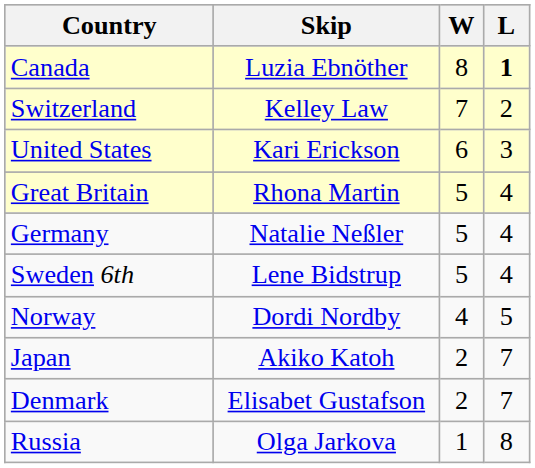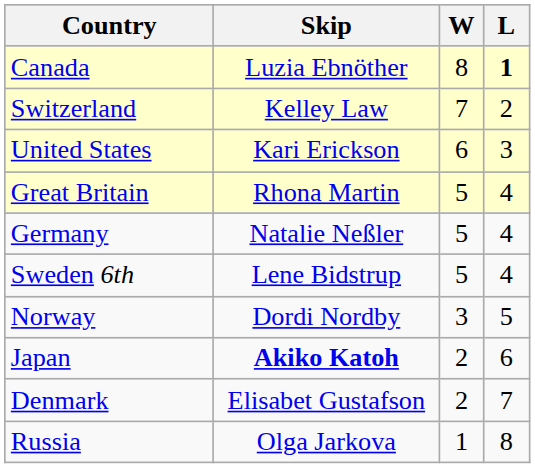 <table class="wikitable">
 <tr>
 <th bgcolor="#efefef" width="120">Country</th>
 <th bgcolor="#efefef" width="130">Skip</th>
 <th bgcolor="#efefef" width="20">W</th>
 <th bgcolor="#efefef" width="20">L</th>
 </tr>
 <tr align=center bgcolor="#ffffcc">
 <td align=left> <a href='#'>Canada</a></td>
 <td><a href='#'>Luzia Ebnöther</a></td>
 <td>8</td>
 <td><strong>1</strong></td>
 </tr>
 <tr align=center bgcolor="#ffffcc">
 <td align=left> <a href='#'>Switzerland</a></td>
 <td><a href='#'>Kelley Law</a></td>
 <td>7</td>
 <td>2</td>
 </tr>
 <tr align=center bgcolor="#ffffcc">
 <td align=left> <a href='#'>United States</a></td>
 <td><a href='#'>Kari Erickson</a></td>
 <td>6</td>
 <td>3</td>
 </tr>
 <tr align=center bgcolor="#ffffcc">
 <td align=left> <a href='#'>Great Britain</a></td>
 <td><a href='#'>Rhona Martin</a></td>
 <td>5</td>
 <td>4</td>
 </tr>
 <tr align=center>
 <td align=left> <a href='#'>Germany</a></td>
 <td><a href='#'>Natalie Neßler</a></td>
 <td>5</td>
 <td>4</td>
 </tr>
 <tr align=center>
 <td align=left> <a href='#'>Sweden</a> <em>6th</em></td>
 <td><a href='#'>Lene Bidstrup</a></td>
 <td>5</td>
 <td>4</td>
 </tr>
 <tr align=center>
 <td align=left> <a href='#'>Norway</a></td>
 <td><a href='#'>Dordi Nordby</a></td>
-<td>4</td>
+<td>3</td>
 <td>5</td>
 </tr>
 <tr align=center>
 <td align=left> <a href='#'>Japan</a></td>
-<td><a href='#'>Akiko Katoh</a></td>
+<td><strong><a href='#'>Akiko Katoh</a></strong></td>
 <td>2</td>
-<td>7</td>
+<td>6</td>
 </tr>
 <tr align=center>
 <td align=left> <a href='#'>Denmark</a></td>
 <td><a href='#'>Elisabet Gustafson</a></td>
 <td>2</td>
 <td>7</td>
 </tr>
 <tr align=center>
 <td align=left> <a href='#'>Russia</a></td>
 <td><a href='#'>Olga Jarkova</a></td>
 <td>1</td>
 <td>8</td>
 </tr>
 </table>
